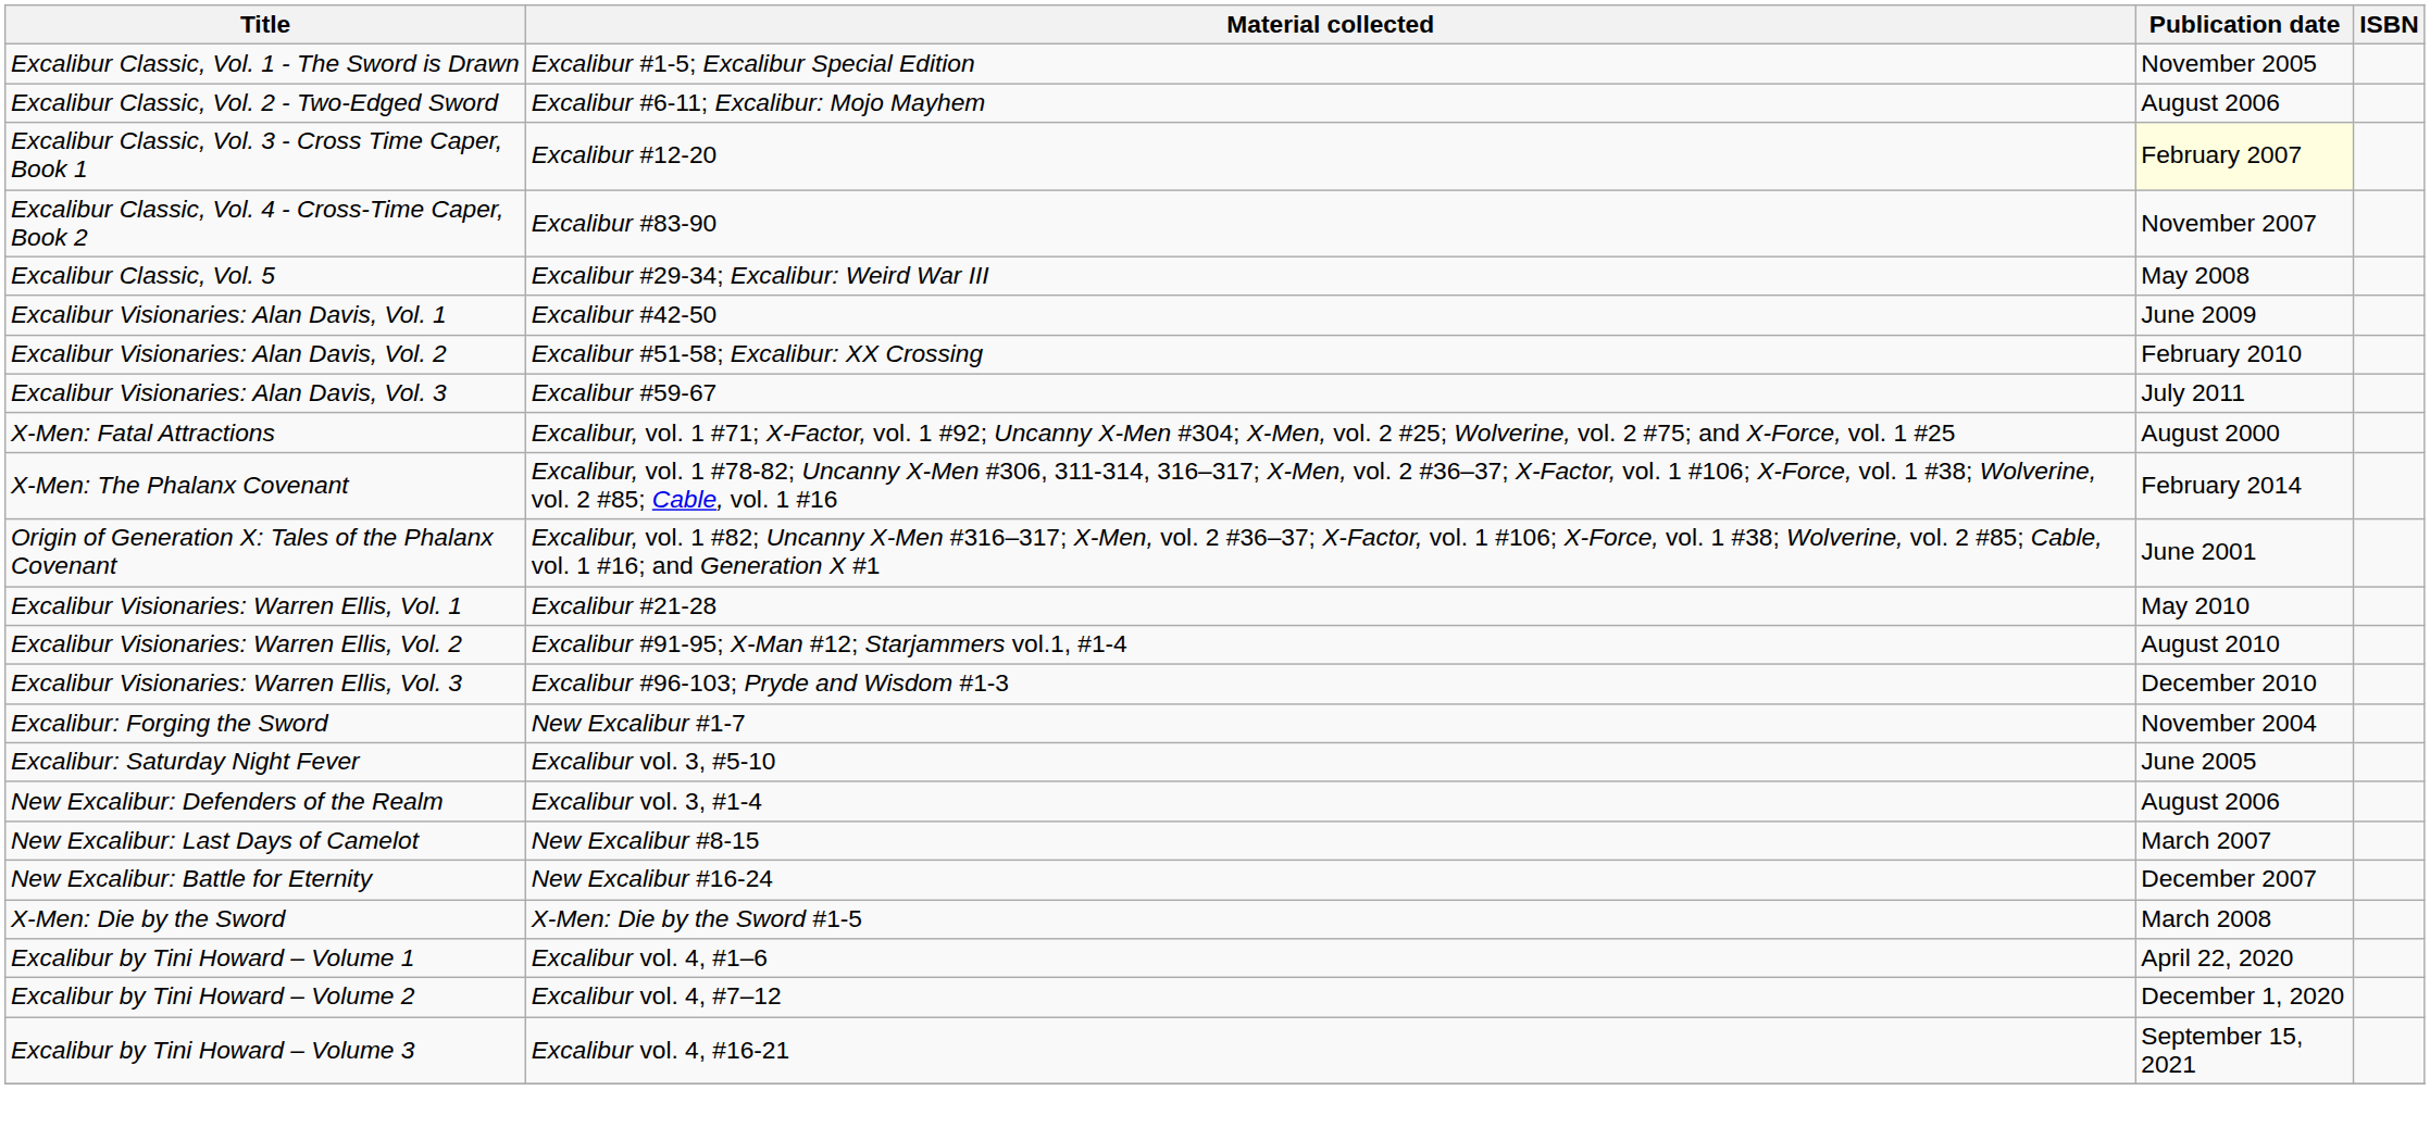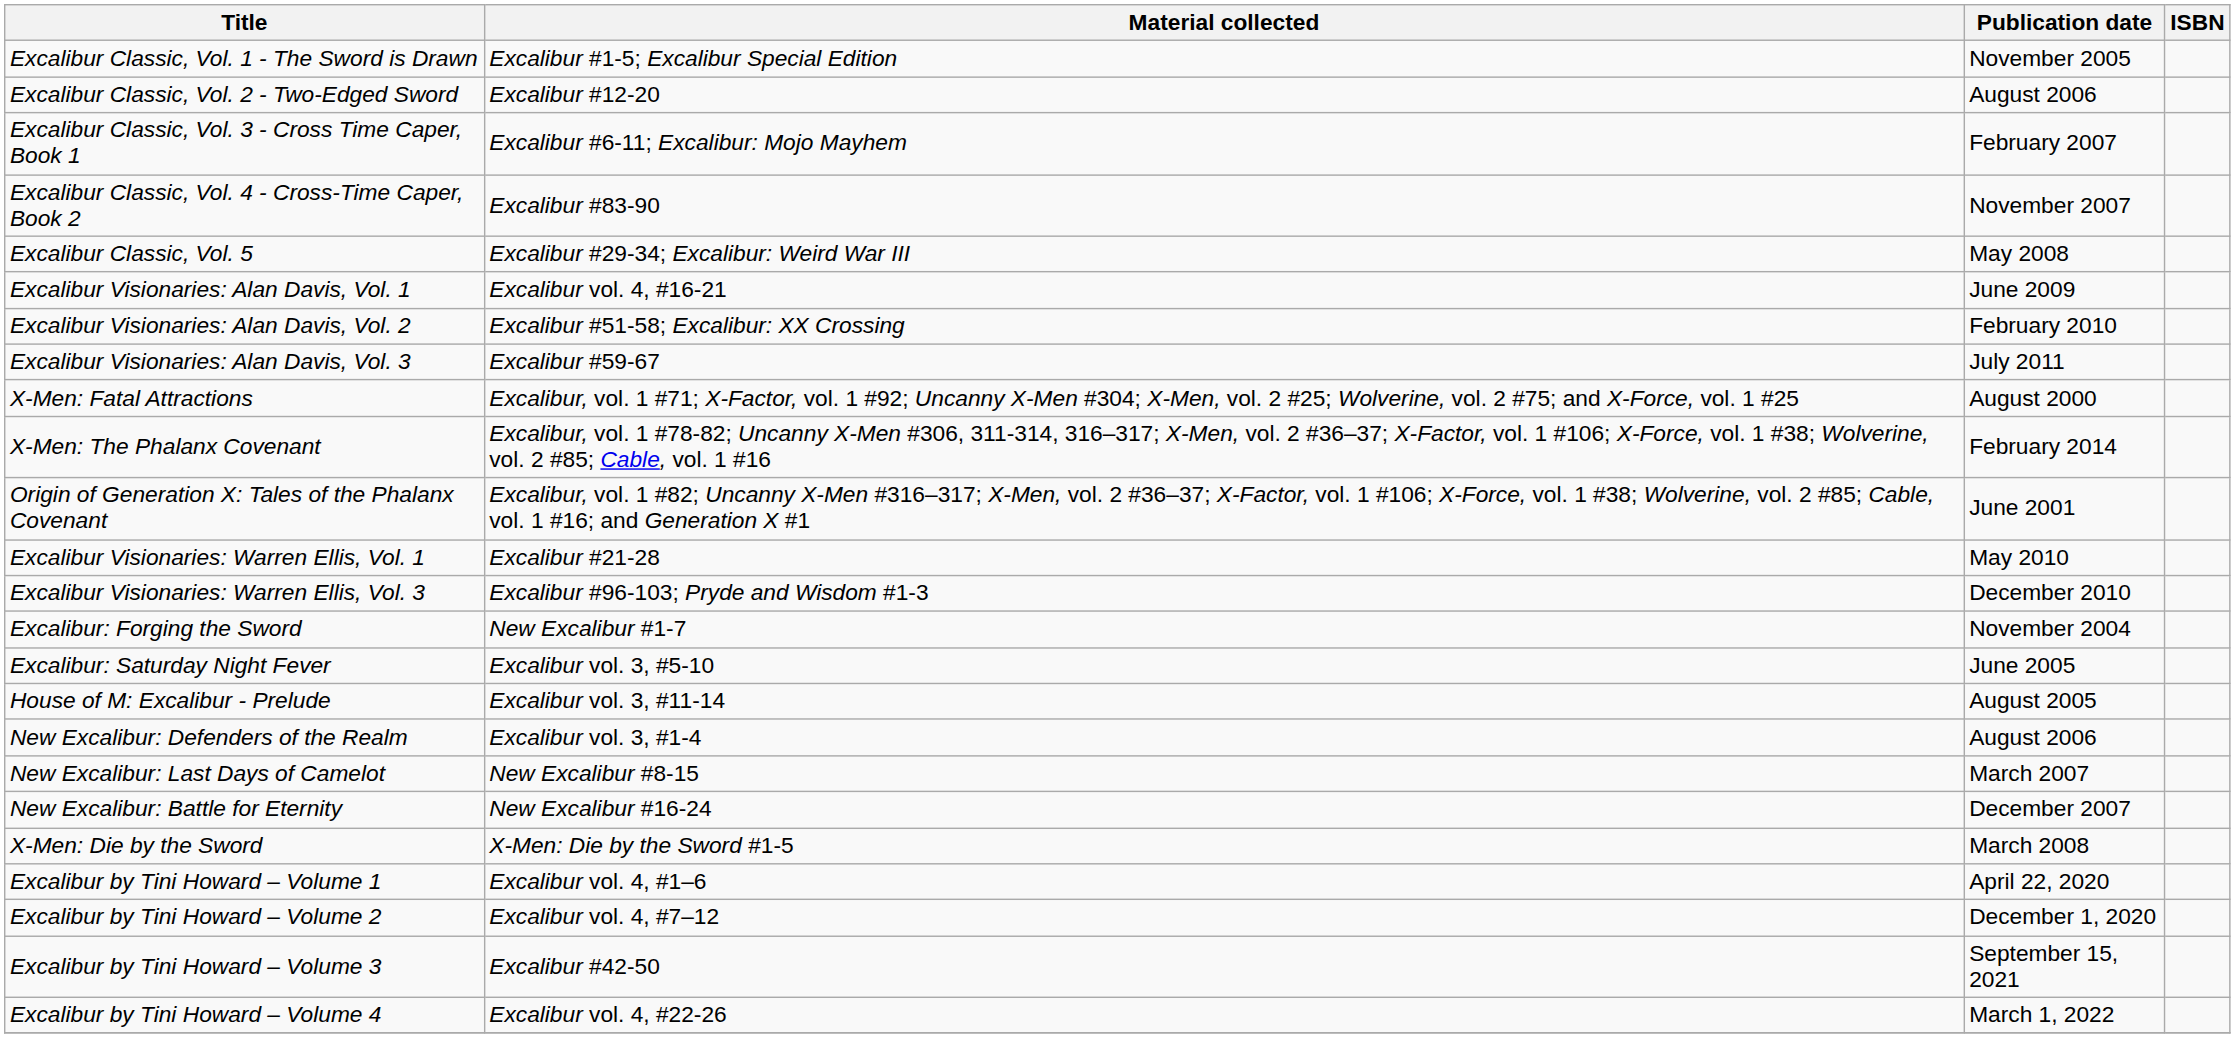 <table class="wikitable">
 <tr>
 <th>Title</th>
 <th>Material collected</th>
 <th>Publication date</th>
 <th>ISBN</th>
 </tr>
 <tr>
 <td><em>Excalibur Classic, Vol. 1 - The Sword is Drawn</em></td>
 <td><em>Excalibur</em> #1-5; <em>Excalibur Special Edition</em></td>
 <td>November 2005</td>
 <td></td>
 </tr>
 <tr>
 <td><em>Excalibur Classic, Vol. 2 - Two-Edged Sword</em></td>
-<td><em>Excalibur</em> #6-11; <em>Excalibur: Mojo Mayhem</em></td>
+<td><em>Excalibur</em> #12-20</td>
 <td>August 2006</td>
 <td></td>
 </tr>
 <tr>
 <td><em>Excalibur Classic, Vol. 3 - Cross Time Caper, Book 1</em></td>
-<td><em>Excalibur</em> #12-20</td>
-<td style="background: lightyellow;">February 2007</td>
+<td><em>Excalibur</em> #6-11; <em>Excalibur: Mojo Mayhem</em></td>
+<td>February 2007</td>
 <td></td>
 </tr>
 <tr>
 <td><em>Excalibur Classic, Vol. 4 - Cross-Time Caper, Book 2</em></td>
 <td><em>Excalibur</em> #83-90</td>
 <td>November 2007</td>
 <td></td>
 </tr>
 <tr>
 <td><em>Excalibur Classic, Vol. 5</em></td>
 <td><em>Excalibur</em> #29-34; <em>Excalibur: Weird War III</em></td>
 <td>May 2008</td>
 <td></td>
 </tr>
 <tr>
 <td><em>Excalibur Visionaries: Alan Davis, Vol. 1</em></td>
-<td><em>Excalibur</em> #42-50</td>
+<td><em>Excalibur</em> vol. 4, #16-21</td>
 <td>June 2009</td>
 <td></td>
 </tr>
 <tr>
 <td><em>Excalibur Visionaries: Alan Davis, Vol. 2</em></td>
 <td><em>Excalibur</em> #51-58; <em>Excalibur: XX Crossing</em></td>
 <td>February 2010</td>
 <td></td>
 </tr>
 <tr>
 <td><em>Excalibur Visionaries: Alan Davis, Vol. 3</em></td>
 <td><em>Excalibur</em> #59-67</td>
 <td>July 2011</td>
 <td></td>
 </tr>
 <tr>
 <td><em>X-Men: Fatal Attractions</em></td>
 <td><em>Excalibur,</em> vol. 1 #71; <em>X-Factor,</em> vol. 1 #92; <em>Uncanny X-Men</em> #304; <em>X-Men,</em> vol. 2 #25; <em>Wolverine,</em> vol. 2 #75; and <em>X-Force,</em> vol. 1 #25</td>
 <td>August 2000</td>
 <td></td>
 </tr>
 <tr>
 <td><em>X-Men: The Phalanx Covenant</em></td>
 <td><em>Excalibur,</em> vol. 1 #78-82; <em>Uncanny X-Men</em> #306, 311-314, 316–317; <em>X-Men,</em> vol. 2 #36–37; <em>X-Factor,</em> vol. 1 #106; <em>X-Force,</em> vol. 1 #38; <em>Wolverine,</em> vol. 2 #85; <em><a href='#'>Cable</a>,</em> vol. 1 #16</td>
 <td>February 2014</td>
 <td></td>
 </tr>
 <tr>
 <td><em>Origin of Generation X: Tales of the Phalanx Covenant</em></td>
 <td><em>Excalibur,</em> vol. 1 #82; <em>Uncanny X-Men</em> #316–317; <em>X-Men,</em> vol. 2 #36–37; <em>X-Factor,</em> vol. 1 #106; <em>X-Force,</em> vol. 1 #38; <em>Wolverine,</em> vol. 2 #85; <em>Cable,</em> vol. 1 #16; and <em>Generation X</em> #1</td>
 <td>June 2001</td>
 <td></td>
 </tr>
 <tr>
 <td><em>Excalibur Visionaries: Warren Ellis, Vol. 1</em></td>
 <td><em>Excalibur</em> #21-28</td>
 <td>May 2010</td>
 <td></td>
 </tr>
 <tr>
-<td><em>Excalibur Visionaries: Warren Ellis, Vol. 2</em></td>
-<td><em>Excalibur</em> #91-95; <em>X-Man</em> #12; <em>Starjammers</em> vol.1, #1-4</td>
-<td>August 2010</td>
-<td></td>
-</tr>
-<tr>
 <td><em>Excalibur Visionaries: Warren Ellis, Vol. 3</em></td>
 <td><em>Excalibur</em> #96-103; <em>Pryde and Wisdom</em> #1-3</td>
 <td>December 2010</td>
 <td></td>
 </tr>
 <tr>
 <td><em>Excalibur: Forging the Sword</em></td>
 <td><em>New Excalibur</em> #1-7</td>
 <td>November 2004</td>
 <td></td>
 </tr>
 <tr>
 <td><em>Excalibur: Saturday Night Fever</em></td>
 <td><em>Excalibur</em> vol. 3, #5-10</td>
 <td>June 2005</td>
+<td></td>
+</tr>
+<tr>
+<td><em>House of M: Excalibur - Prelude</em></td>
+<td><em>Excalibur</em> vol. 3, #11-14</td>
+<td>August 2005</td>
 <td></td>
 </tr>
 <tr>
 <td><em>New Excalibur: Defenders of the Realm</em></td>
 <td><em>Excalibur</em> vol. 3, #1-4</td>
 <td>August 2006</td>
 <td></td>
 </tr>
 <tr>
 <td><em>New Excalibur: Last Days of Camelot</em></td>
 <td><em>New Excalibur</em> #8-15</td>
 <td>March 2007</td>
 <td></td>
 </tr>
 <tr>
 <td><em>New Excalibur: Battle for Eternity</em></td>
 <td><em>New Excalibur</em> #16-24</td>
 <td>December 2007</td>
 <td></td>
 </tr>
 <tr>
 <td><em>X-Men: Die by the Sword</em></td>
 <td><em>X-Men: Die by the Sword</em> #1-5</td>
 <td>March 2008</td>
 <td></td>
 </tr>
 <tr>
 <td><em>Excalibur by Tini Howard – Volume 1</em></td>
 <td><em>Excalibur</em> vol. 4, #1–6</td>
 <td>April 22, 2020</td>
 <td></td>
 </tr>
 <tr>
 <td><em>Excalibur by Tini Howard – Volume 2</em></td>
 <td><em>Excalibur</em> vol. 4, #7–12</td>
 <td>December 1, 2020</td>
 <td></td>
 </tr>
 <tr>
 <td><em>Excalibur by Tini Howard – Volume 3</em></td>
-<td><em>Excalibur</em> vol. 4, #16-21</td>
+<td><em>Excalibur</em> #42-50</td>
 <td>September 15, 2021</td>
+<td></td>
+</tr>
+<tr>
+<td><em>Excalibur by Tini Howard – Volume 4</em></td>
+<td><em>Excalibur</em> vol. 4, #22-26</td>
+<td>March 1, 2022</td>
 <td></td>
 </tr>
 <tr>
 </tr>
 </table>
